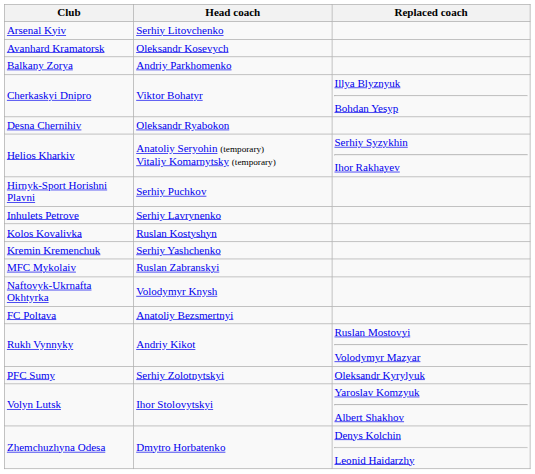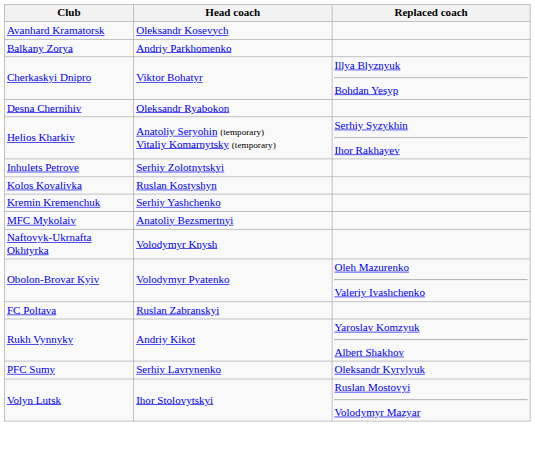 <table class="wikitable">
 <tr>
 <th width="180">Club</th>
 <th width="280">Head coach</th>
 <th width="280">Replaced coach</th>
-</tr>
-<tr>
-<td><a href='#'>Arsenal Kyiv</a></td>
-<td> <a href='#'>Serhiy Litovchenko</a></td>
-<td></td>
 </tr>
 <tr>
 <td><a href='#'>Avanhard Kramatorsk</a></td>
 <td> <a href='#'>Oleksandr Kosevych</a></td>
 <td></td>
 </tr>
 <tr>
 <td><a href='#'>Balkany Zorya</a></td>
 <td> <a href='#'>Andriy Parkhomenko</a></td>
 <td></td>
 </tr>
 <tr>
 <td><a href='#'>Cherkaskyi Dnipro</a></td>
 <td> <a href='#'>Viktor Bohatyr</a></td>
 <td> <a href='#'>Illya Blyznyuk</a><hr> <a href='#'>Bohdan Yesyp</a></td>
 </tr>
 <tr>
 <td><a href='#'>Desna Chernihiv</a></td>
 <td> <a href='#'>Oleksandr Ryabokon</a></td>
 <td></td>
 </tr>
 <tr>
 <td><a href='#'>Helios Kharkiv</a></td>
 <td> <a href='#'>Anatoliy Seryohin</a> <small>(temporary)</small><br> <a href='#'>Vitaliy Komarnytsky</a> <small>(temporary)</small></td>
 <td> <a href='#'>Serhiy Syzykhin</a> <hr>  <a href='#'>Ihor Rakhayev</a></td>
 </tr>
 <tr>
-<td><a href='#'>Hirnyk-Sport Horishni Plavni</a></td>
-<td> <a href='#'>Serhiy Puchkov</a></td>
-<td></td>
-</tr>
-<tr>
 <td><a href='#'>Inhulets Petrove</a></td>
-<td> <a href='#'>Serhiy Lavrynenko</a></td>
+<td> <a href='#'>Serhiy Zolotnytskyi</a></td>
 <td></td>
 </tr>
 <tr>
 <td><a href='#'>Kolos Kovalivka</a></td>
 <td> <a href='#'>Ruslan Kostyshyn</a></td>
 <td></td>
 </tr>
 <tr>
 <td><a href='#'>Kremin Kremenchuk</a></td>
 <td> <a href='#'>Serhiy Yashchenko</a></td>
 <td></td>
 </tr>
 <tr>
 <td><a href='#'>MFC Mykolaiv</a></td>
-<td> <a href='#'>Ruslan Zabranskyi</a></td>
+<td> <a href='#'>Anatoliy Bezsmertnyi</a></td>
 <td></td>
 </tr>
 <tr>
 <td><a href='#'>Naftovyk-Ukrnafta Okhtyrka</a></td>
 <td> <a href='#'>Volodymyr Knysh</a></td>
 <td></td>
 </tr>
 <tr>
+<td><a href='#'>Obolon-Brovar Kyiv</a></td>
+<td> <a href='#'>Volodymyr Pyatenko</a></td>
+<td> <a href='#'>Oleh Mazurenko</a><hr> <a href='#'>Valeriy Ivashchenko</a>  </td>
+</tr>
+<tr>
 <td><a href='#'>FC Poltava</a></td>
-<td> <a href='#'>Anatoliy Bezsmertnyi</a></td>
+<td> <a href='#'>Ruslan Zabranskyi</a></td>
 <td></td>
 </tr>
 <tr>
 <td><a href='#'>Rukh Vynnyky</a></td>
 <td> <a href='#'>Andriy Kikot</a></td>
-<td> <a href='#'>Ruslan Mostovyi</a><hr> <a href='#'>Volodymyr Mazyar</a></td>
+<td> <a href='#'>Yaroslav Komzyuk</a><hr> <a href='#'>Albert Shakhov</a> </td>
 </tr>
 <tr>
 <td><a href='#'>PFC Sumy</a></td>
-<td> <a href='#'>Serhiy Zolotnytskyi</a></td>
+<td> <a href='#'>Serhiy Lavrynenko</a></td>
 <td> <a href='#'>Oleksandr Kyrylyuk</a></td>
 </tr>
 <tr>
 <td><a href='#'>Volyn Lutsk</a></td>
 <td> <a href='#'>Ihor Stolovytskyi</a></td>
-<td> <a href='#'>Yaroslav Komzyuk</a><hr> <a href='#'>Albert Shakhov</a> </td>
-</tr>
-<tr>
-<td><a href='#'>Zhemchuzhyna Odesa</a></td>
-<td> <a href='#'>Dmytro Horbatenko</a></td>
-<td> <a href='#'>Denys Kolchin</a><hr> <a href='#'>Leonid Haidarzhy</a> </td>
+<td> <a href='#'>Ruslan Mostovyi</a><hr> <a href='#'>Volodymyr Mazyar</a></td>
 </tr>
 </table>
